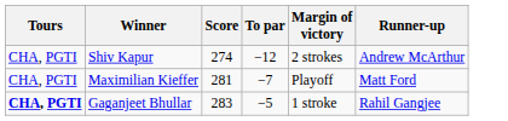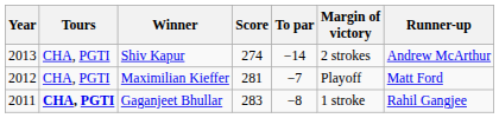 <table class=wikitable style="font-size:95%">
 <tr>
+<th>Year</th>
 <th>Tours</th>
 <th>Winner</th>
 <th>Score</th>
 <th>To par</th>
 <th>Margin of<br>victory</th>
 <th>Runner-up</th>
 </tr>
 <tr>
+<td>2013</td>
 <td><a href='#'>CHA</a>, <a href='#'>PGTI</a></td>
 <td> <a href='#'>Shiv Kapur</a></td>
 <td align=center>274</td>
-<td align=center>−12</td>
+<td align=center>−14</td>
 <td>2 strokes</td>
 <td> <a href='#'>Andrew McArthur</a></td>
 </tr>
 <tr>
+<td>2012</td>
 <td><a href='#'>CHA</a>, <a href='#'>PGTI</a></td>
 <td> <a href='#'>Maximilian Kieffer</a></td>
 <td align=center>281</td>
 <td align=center>−7</td>
 <td>Playoff</td>
 <td> <a href='#'>Matt Ford</a></td>
 </tr>
 <tr>
+<td>2011</td>
 <td><strong><a href='#'>CHA</a>, <a href='#'>PGTI</a></strong></td>
 <td> <a href='#'>Gaganjeet Bhullar</a></td>
 <td align=center>283</td>
-<td align=center>−5</td>
+<td align=center>−8</td>
 <td>1 stroke</td>
 <td> <a href='#'>Rahil Gangjee</a></td>
 </tr>
 </table>
